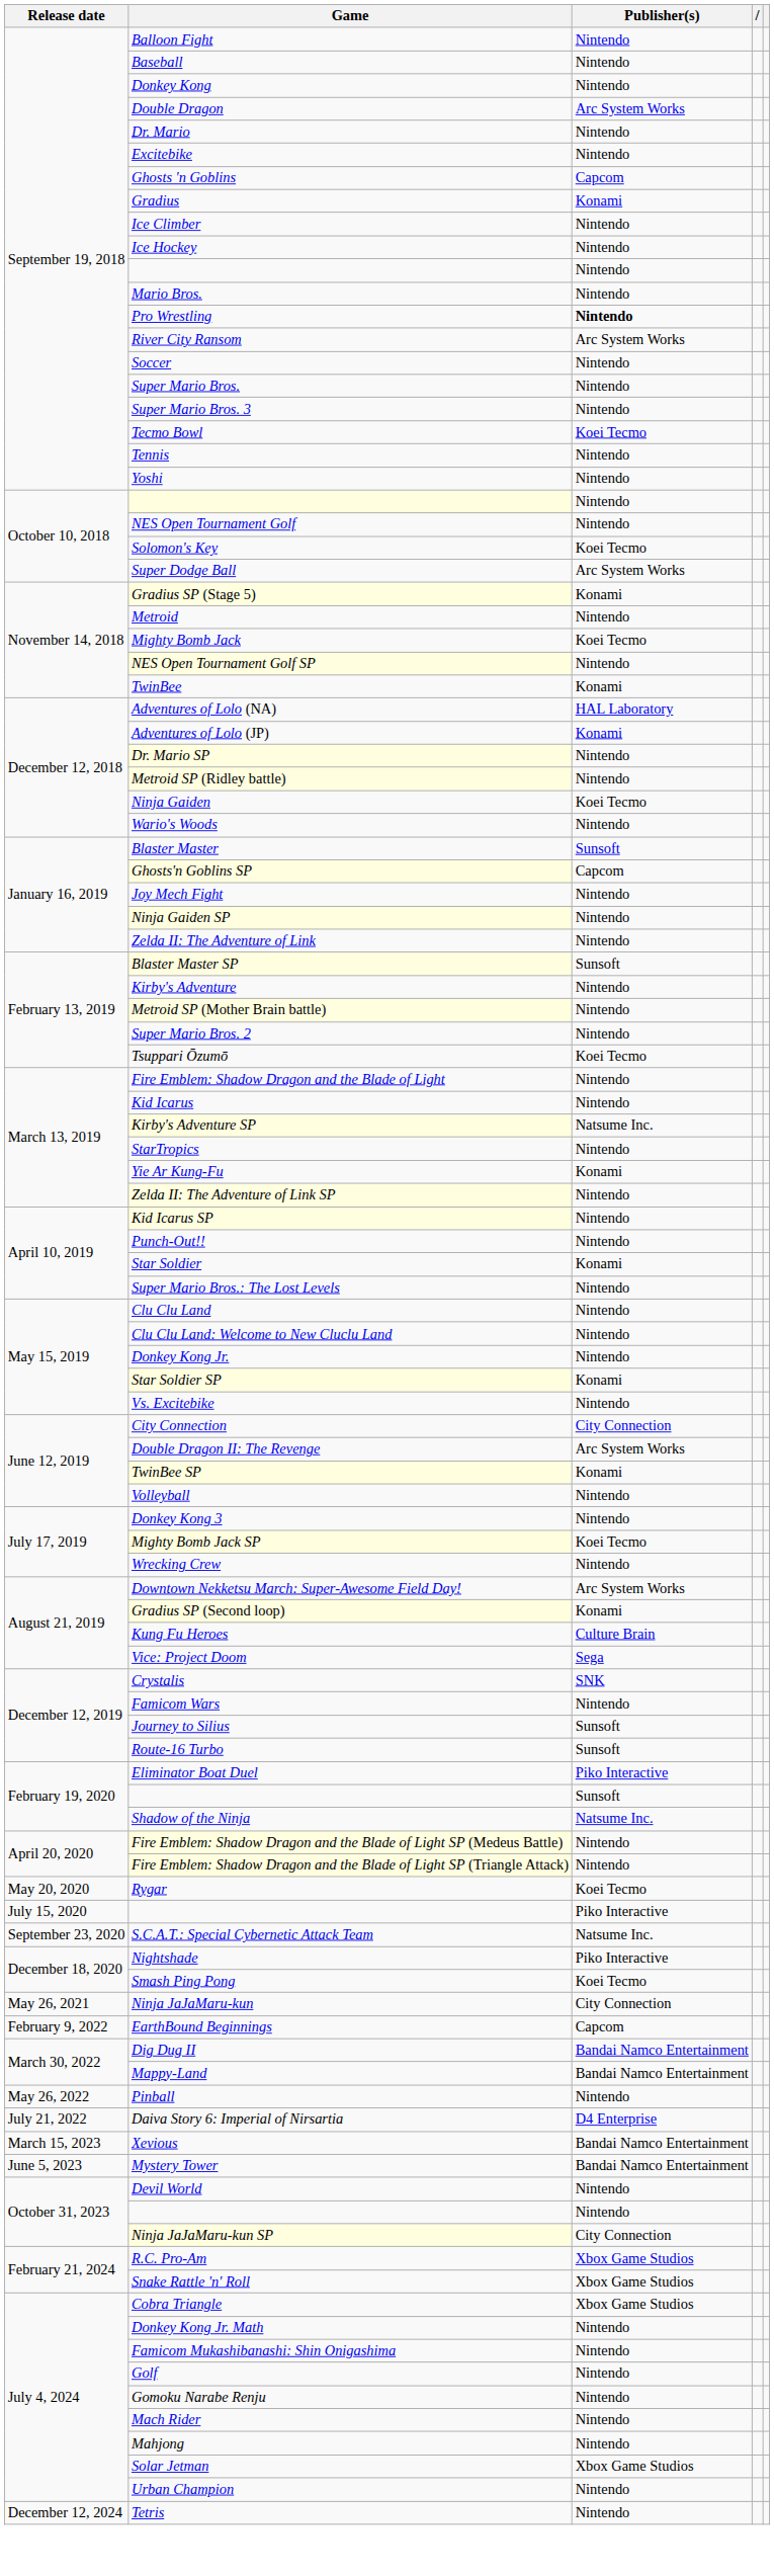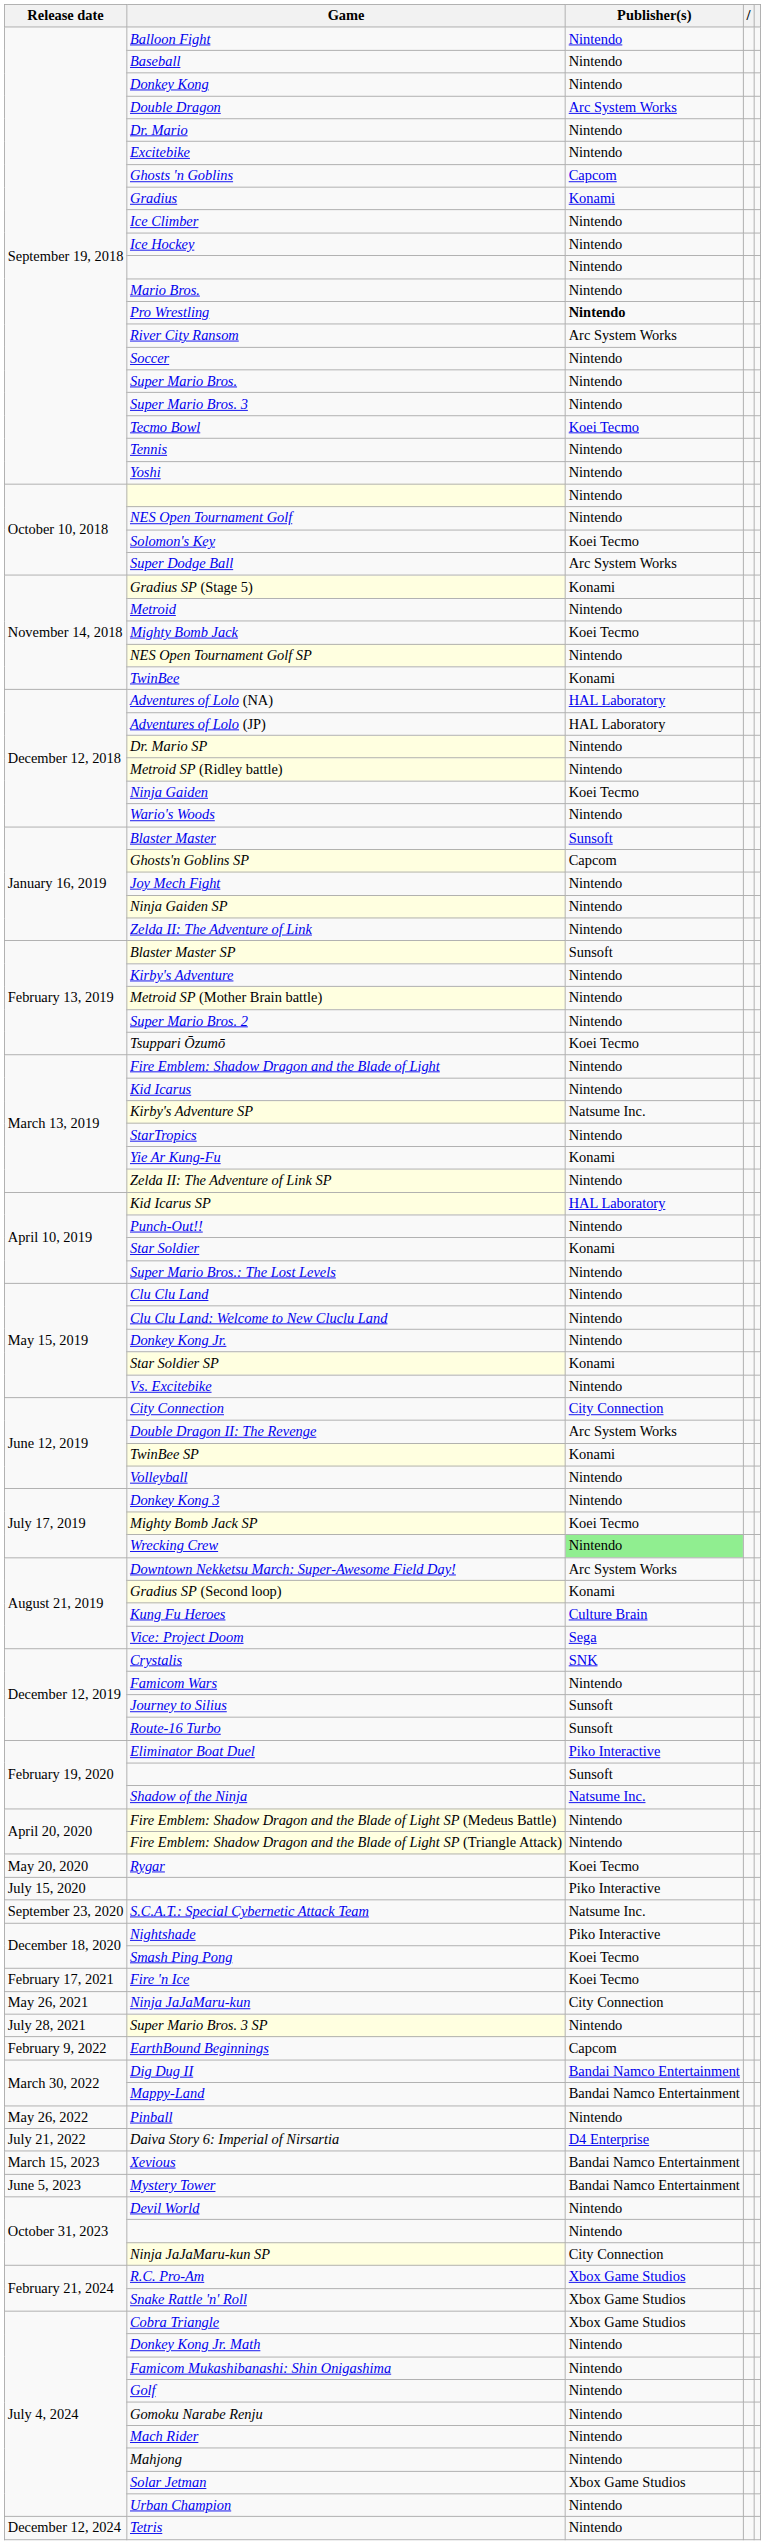 <table class="wikitable sortable">
 <tr>
 <th>Release date</th>
 <th>Game</th>
 <th>Publisher(s)</th>
 <th>/</th>
 <th></th>
 </tr>
 <tr>
 <td rowspan="20">September 19, 2018</td>
 <td><em><a href='#'>Balloon Fight</a></em></td>
 <td><a href='#'>Nintendo</a></td>
 <td></td>
 <td></td>
 </tr>
 <tr>
 <td><em><a href='#'>Baseball</a></em></td>
 <td>Nintendo</td>
 <td></td>
 <td></td>
 </tr>
 <tr>
 <td><em><a href='#'>Donkey Kong</a></em></td>
 <td>Nintendo</td>
 <td></td>
 <td></td>
 </tr>
 <tr>
 <td><em><a href='#'>Double Dragon</a></em></td>
 <td><a href='#'>Arc System Works</a></td>
 <td></td>
 <td></td>
 </tr>
 <tr>
 <td><em><a href='#'>Dr. Mario</a></em></td>
 <td>Nintendo</td>
 <td></td>
 <td></td>
 </tr>
 <tr>
 <td><em><a href='#'>Excitebike</a></em></td>
 <td>Nintendo</td>
 <td></td>
 <td></td>
 </tr>
 <tr>
 <td><em><a href='#'>Ghosts 'n Goblins</a></em></td>
 <td><a href='#'>Capcom</a></td>
 <td></td>
 <td></td>
 </tr>
 <tr>
 <td><em><a href='#'>Gradius</a></em></td>
 <td><a href='#'>Konami</a></td>
 <td></td>
 <td></td>
 </tr>
 <tr>
 <td><em><a href='#'>Ice Climber</a></em></td>
 <td>Nintendo</td>
 <td></td>
 <td></td>
 </tr>
 <tr>
 <td><em><a href='#'>Ice Hockey</a></em></td>
 <td>Nintendo</td>
 <td></td>
 <td></td>
 </tr>
 <tr>
 <td></td>
 <td>Nintendo</td>
 <td></td>
 <td></td>
 </tr>
 <tr>
 <td><em><a href='#'>Mario Bros.</a></em></td>
 <td>Nintendo</td>
 <td></td>
 <td></td>
 </tr>
 <tr>
 <td><em><a href='#'>Pro Wrestling</a></em></td>
 <td><strong>Nintendo</strong></td>
 <td></td>
 <td></td>
 </tr>
 <tr>
 <td><em><a href='#'>River City Ransom</a></em></td>
 <td>Arc System Works</td>
 <td></td>
 <td></td>
 </tr>
 <tr>
 <td><em><a href='#'>Soccer</a></em></td>
 <td>Nintendo</td>
 <td></td>
 <td></td>
 </tr>
 <tr>
 <td><em><a href='#'>Super Mario Bros.</a></em></td>
 <td>Nintendo</td>
 <td></td>
 <td></td>
 </tr>
 <tr>
 <td><em><a href='#'>Super Mario Bros. 3</a></em></td>
 <td>Nintendo</td>
 <td></td>
 <td></td>
 </tr>
 <tr>
 <td><em><a href='#'>Tecmo Bowl</a></em></td>
 <td><a href='#'>Koei Tecmo</a></td>
 <td></td>
 <td></td>
 </tr>
 <tr>
 <td><em><a href='#'>Tennis</a></em></td>
 <td>Nintendo</td>
 <td></td>
 <td></td>
 </tr>
 <tr>
 <td><em><a href='#'>Yoshi</a></em></td>
 <td>Nintendo</td>
 <td></td>
 <td></td>
 </tr>
 <tr>
 <td rowspan="4">October 10, 2018</td>
 <td style="background-color:lightyellow"></td>
 <td>Nintendo</td>
 <td></td>
 <td></td>
 </tr>
 <tr>
 <td><em><a href='#'>NES Open Tournament Golf</a></em></td>
 <td>Nintendo</td>
 <td></td>
 <td></td>
 </tr>
 <tr>
 <td><em><a href='#'>Solomon's Key</a></em></td>
 <td>Koei Tecmo</td>
 <td></td>
 <td></td>
 </tr>
 <tr>
 <td><em><a href='#'>Super Dodge Ball</a></em></td>
 <td>Arc System Works</td>
 <td></td>
 <td></td>
 </tr>
 <tr>
 <td rowspan="5">November 14, 2018</td>
 <td style="background-color:lightyellow"><em>Gradius SP</em> (Stage 5)</td>
 <td>Konami</td>
 <td></td>
 <td></td>
 </tr>
 <tr>
 <td><em><a href='#'>Metroid</a></em></td>
 <td>Nintendo</td>
 <td></td>
 <td></td>
 </tr>
 <tr>
 <td><em><a href='#'>Mighty Bomb Jack</a></em></td>
 <td>Koei Tecmo</td>
 <td></td>
 <td></td>
 </tr>
 <tr>
 <td style="background-color:lightyellow"><em>NES Open Tournament Golf SP</em></td>
 <td>Nintendo</td>
 <td></td>
 <td></td>
 </tr>
 <tr>
 <td><em><a href='#'>TwinBee</a></em></td>
 <td>Konami</td>
 <td></td>
 <td></td>
 </tr>
 <tr>
 <td rowspan="6">December 12, 2018</td>
 <td><em><a href='#'>Adventures of Lolo</a></em> (NA)</td>
 <td><a href='#'>HAL Laboratory</a></td>
 <td></td>
 <td></td>
 </tr>
 <tr>
 <td><em><a href='#'>Adventures of Lolo</a></em> (JP)</td>
-<td><a href='#'>Konami</a></td>
+<td>HAL Laboratory</td>
 <td></td>
 <td></td>
 </tr>
 <tr>
 <td style="background-color:lightyellow"><em>Dr. Mario SP</em></td>
 <td>Nintendo</td>
 <td></td>
 <td></td>
 </tr>
 <tr>
 <td style="background-color:lightyellow"><em>Metroid SP</em> (Ridley battle)</td>
 <td>Nintendo</td>
 <td></td>
 <td></td>
 </tr>
 <tr>
 <td><em><a href='#'>Ninja Gaiden</a></em></td>
 <td>Koei Tecmo</td>
 <td></td>
 <td></td>
 </tr>
 <tr>
 <td><em><a href='#'>Wario's Woods</a></em></td>
 <td>Nintendo</td>
 <td></td>
 <td></td>
 </tr>
 <tr>
 <td rowspan="5">January 16, 2019</td>
 <td><em><a href='#'>Blaster Master</a></em></td>
 <td><a href='#'>Sunsoft</a></td>
 <td></td>
 <td></td>
 </tr>
 <tr>
 <td style="background-color:lightyellow"><em>Ghosts'n Goblins SP</em></td>
 <td>Capcom</td>
 <td></td>
 <td></td>
 </tr>
 <tr>
 <td><em><a href='#'>Joy Mech Fight</a></em></td>
 <td>Nintendo</td>
 <td></td>
 <td></td>
 </tr>
 <tr>
 <td style="background-color:lightyellow"><em>Ninja Gaiden SP</em></td>
 <td>Nintendo</td>
 <td></td>
 <td></td>
 </tr>
 <tr>
 <td><em><a href='#'>Zelda II: The Adventure of Link</a></em></td>
 <td>Nintendo</td>
 <td></td>
 <td></td>
 </tr>
 <tr>
 <td rowspan="5">February 13, 2019</td>
 <td style="background-color:lightyellow"><em>Blaster Master SP</em></td>
 <td>Sunsoft</td>
 <td></td>
 <td></td>
 </tr>
 <tr>
 <td><em><a href='#'>Kirby's Adventure</a></em></td>
 <td>Nintendo</td>
 <td></td>
 <td></td>
 </tr>
 <tr>
 <td style="background-color:lightyellow"><em>Metroid SP</em> (Mother Brain battle)</td>
 <td>Nintendo</td>
 <td></td>
 <td></td>
 </tr>
 <tr>
 <td><em><a href='#'>Super Mario Bros. 2</a></em></td>
 <td>Nintendo</td>
 <td></td>
 <td></td>
 </tr>
 <tr>
 <td><em>Tsuppari Ōzumō</em></td>
 <td>Koei Tecmo</td>
 <td></td>
 <td></td>
 </tr>
 <tr>
 <td rowspan="6">March 13, 2019</td>
 <td><em><a href='#'>Fire Emblem: Shadow Dragon and the Blade of Light</a></em></td>
 <td>Nintendo</td>
 <td></td>
 <td></td>
 </tr>
 <tr>
 <td><em><a href='#'>Kid Icarus</a></em></td>
 <td>Nintendo</td>
 <td></td>
 <td></td>
 </tr>
 <tr>
 <td style="background-color:lightyellow"><em>Kirby's Adventure SP</em></td>
 <td>Natsume Inc.</td>
 <td></td>
 <td></td>
 </tr>
 <tr>
 <td><em><a href='#'>StarTropics</a></em></td>
 <td>Nintendo</td>
 <td></td>
 <td></td>
 </tr>
 <tr>
 <td><em><a href='#'>Yie Ar Kung-Fu</a></em></td>
 <td>Konami</td>
 <td></td>
 <td></td>
 </tr>
 <tr>
 <td style="background-color:lightyellow"><em>Zelda II: The Adventure of Link SP</em></td>
 <td>Nintendo</td>
 <td></td>
 <td></td>
 </tr>
 <tr>
 <td rowspan="4">April 10, 2019</td>
 <td style="background-color:lightyellow"><em>Kid Icarus SP</em></td>
-<td>Nintendo</td>
+<td><a href='#'>HAL Laboratory</a></td>
 <td></td>
 <td></td>
 </tr>
 <tr>
 <td><em><a href='#'>Punch-Out!!</a></em></td>
 <td>Nintendo</td>
 <td></td>
 <td></td>
 </tr>
 <tr>
 <td><em><a href='#'>Star Soldier</a></em></td>
 <td>Konami</td>
 <td></td>
 <td></td>
 </tr>
 <tr>
 <td><em><a href='#'>Super Mario Bros.: The Lost Levels</a></em></td>
 <td>Nintendo</td>
 <td></td>
 <td></td>
 </tr>
 <tr>
 <td rowspan="5">May 15, 2019</td>
 <td><em><a href='#'>Clu Clu Land</a></em></td>
 <td>Nintendo</td>
 <td></td>
 <td></td>
 </tr>
 <tr>
 <td><em><a href='#'>Clu Clu Land: Welcome to New Cluclu Land</a></em></td>
 <td>Nintendo</td>
 <td></td>
 <td></td>
 </tr>
 <tr>
 <td><em><a href='#'>Donkey Kong Jr.</a></em></td>
 <td>Nintendo</td>
 <td></td>
 <td></td>
 </tr>
 <tr>
 <td style="background-color:lightyellow"><em>Star Soldier SP</em></td>
 <td>Konami</td>
 <td></td>
 <td></td>
 </tr>
 <tr>
 <td><em><a href='#'>Vs. Excitebike</a></em></td>
 <td>Nintendo</td>
 <td></td>
 <td></td>
 </tr>
 <tr>
 <td rowspan="4">June 12, 2019</td>
 <td><em><a href='#'>City Connection</a></em></td>
 <td><a href='#'>City Connection</a></td>
 <td></td>
 <td></td>
 </tr>
 <tr>
 <td><em><a href='#'>Double Dragon II: The Revenge</a></em></td>
 <td>Arc System Works</td>
 <td></td>
 <td></td>
 </tr>
 <tr>
 <td style="background-color:lightyellow"><em>TwinBee SP</em></td>
 <td>Konami</td>
 <td></td>
 <td></td>
 </tr>
 <tr>
 <td><em><a href='#'>Volleyball</a></em></td>
 <td>Nintendo</td>
 <td></td>
 <td></td>
 </tr>
 <tr>
 <td rowspan="3">July 17, 2019</td>
 <td><em><a href='#'>Donkey Kong 3</a></em></td>
 <td>Nintendo</td>
 <td></td>
 <td></td>
 </tr>
 <tr>
 <td style="background-color:lightyellow"><em>Mighty Bomb Jack SP</em></td>
 <td>Koei Tecmo</td>
 <td></td>
 <td></td>
 </tr>
 <tr>
 <td><em><a href='#'>Wrecking Crew</a></em></td>
-<td>Nintendo</td>
+<td style="background: lightgreen;">Nintendo</td>
 <td></td>
 <td></td>
 </tr>
 <tr>
 <td rowspan="4">August 21, 2019</td>
 <td><em><a href='#'>Downtown Nekketsu March: Super-Awesome Field Day!</a></em></td>
 <td>Arc System Works</td>
 <td></td>
 <td></td>
 </tr>
 <tr>
 <td style="background-color:lightyellow"><em>Gradius SP</em> (Second loop)</td>
 <td>Konami</td>
 <td></td>
 <td></td>
 </tr>
 <tr>
 <td><em><a href='#'>Kung Fu Heroes</a></em></td>
 <td><a href='#'>Culture Brain</a></td>
 <td></td>
 <td></td>
 </tr>
 <tr>
 <td><em><a href='#'>Vice: Project Doom</a></em></td>
 <td><a href='#'>Sega</a></td>
 <td></td>
 <td> </td>
 </tr>
 <tr>
 <td rowspan="4">December 12, 2019</td>
 <td><em><a href='#'>Crystalis</a></em></td>
 <td><a href='#'>SNK</a></td>
 <td></td>
 <td> </td>
 </tr>
 <tr>
 <td><em><a href='#'>Famicom Wars</a></em></td>
 <td>Nintendo</td>
 <td></td>
 <td></td>
 </tr>
 <tr>
 <td><em><a href='#'>Journey to Silius</a></em></td>
 <td>Sunsoft</td>
 <td></td>
 <td> </td>
 </tr>
 <tr>
 <td><em><a href='#'>Route-16 Turbo</a></em></td>
 <td>Sunsoft</td>
 <td></td>
 <td></td>
 </tr>
 <tr>
 <td rowspan="3">February 19, 2020</td>
 <td><em><a href='#'>Eliminator Boat Duel</a></em></td>
 <td><a href='#'>Piko Interactive</a></td>
 <td></td>
 <td></td>
 </tr>
 <tr>
 <td></td>
 <td>Sunsoft</td>
 <td> </td>
 <td></td>
 </tr>
 <tr>
 <td><em><a href='#'>Shadow of the Ninja</a></em></td>
 <td><a href='#'>Natsume Inc.</a></td>
 <td></td>
 <td></td>
 </tr>
 <tr>
 <td rowspan="2">April 20, 2020</td>
 <td style="background-color:lightyellow"><em>Fire Emblem: Shadow Dragon and the Blade of Light SP</em> (Medeus Battle)</td>
 <td>Nintendo</td>
 <td></td>
 <td></td>
 </tr>
 <tr>
 <td style="background-color:lightyellow"><em>Fire Emblem: Shadow Dragon and the Blade of Light SP</em> (Triangle Attack)</td>
 <td>Nintendo</td>
 <td></td>
 <td></td>
 </tr>
 <tr>
 <td>May 20, 2020</td>
 <td><em><a href='#'>Rygar</a></em></td>
 <td>Koei Tecmo</td>
 <td></td>
 <td></td>
 </tr>
 <tr>
 <td>July 15, 2020</td>
 <td></td>
 <td>Piko Interactive</td>
 <td></td>
 <td></td>
 </tr>
 <tr>
 <td>September 23, 2020</td>
 <td><em><a href='#'>S.C.A.T.: Special Cybernetic Attack Team</a></em></td>
 <td>Natsume Inc.</td>
 <td></td>
 <td></td>
 </tr>
 <tr>
 <td rowspan="2">December 18, 2020</td>
 <td><em><a href='#'>Nightshade</a></em></td>
 <td>Piko Interactive</td>
 <td></td>
 <td></td>
 </tr>
 <tr>
 <td><em><a href='#'>Smash Ping Pong</a></em></td>
 <td>Koei Tecmo</td>
 <td></td>
 <td></td>
 </tr>
 <tr>
+<td>February 17, 2021</td>
+<td><em><a href='#'>Fire 'n Ice</a></em></td>
+<td>Koei Tecmo</td>
+<td></td>
+<td></td>
+</tr>
+<tr>
 <td>May 26, 2021</td>
 <td><em><a href='#'>Ninja JaJaMaru-kun</a></em></td>
 <td>City Connection</td>
+<td></td>
+<td></td>
+</tr>
+<tr>
+<td>July 28, 2021</td>
+<td style="background-color:lightyellow"><em>Super Mario Bros. 3 SP</em></td>
+<td>Nintendo</td>
 <td></td>
 <td></td>
 </tr>
 <tr>
 <td>February 9, 2022</td>
 <td><em><a href='#'>EarthBound Beginnings</a></em></td>
 <td>Capcom</td>
 <td></td>
 <td></td>
 </tr>
 <tr>
 <td rowspan="2">March 30, 2022</td>
 <td><em><a href='#'>Dig Dug II</a></em></td>
 <td><a href='#'>Bandai Namco Entertainment</a></td>
 <td></td>
 <td></td>
 </tr>
 <tr>
 <td><em><a href='#'>Mappy-Land</a></em></td>
 <td>Bandai Namco Entertainment</td>
 <td></td>
 <td></td>
 </tr>
 <tr>
 <td>May 26, 2022</td>
 <td><em><a href='#'>Pinball</a></em></td>
 <td>Nintendo</td>
 <td></td>
 <td></td>
 </tr>
 <tr>
 <td>July 21, 2022</td>
 <td><em>Daiva Story 6: Imperial of Nirsartia</em></td>
 <td><a href='#'>D4 Enterprise</a></td>
 <td></td>
 <td></td>
 </tr>
 <tr>
 <td>March 15, 2023</td>
 <td><em><a href='#'>Xevious</a></em></td>
 <td>Bandai Namco Entertainment</td>
 <td></td>
 <td></td>
 </tr>
 <tr>
 <td>June 5, 2023</td>
 <td><em><a href='#'>Mystery Tower</a></em></td>
 <td>Bandai Namco Entertainment</td>
 <td></td>
 <td></td>
 </tr>
 <tr>
 <td rowspan="3">October 31, 2023</td>
 <td><em><a href='#'>Devil World</a></em></td>
 <td>Nintendo</td>
 <td></td>
 <td></td>
 </tr>
 <tr>
 <td></td>
 <td>Nintendo</td>
 <td></td>
 <td></td>
 </tr>
 <tr>
 <td style="background-color:lightyellow"><em>Ninja JaJaMaru-kun SP</em></td>
 <td>City Connection</td>
 <td></td>
 <td></td>
 </tr>
 <tr>
 <td rowspan="2">February 21, 2024</td>
 <td><em><a href='#'>R.C. Pro-Am</a></em></td>
 <td><a href='#'>Xbox Game Studios</a></td>
 <td></td>
 <td></td>
 </tr>
 <tr>
 <td><em><a href='#'>Snake Rattle 'n' Roll</a></em></td>
 <td>Xbox Game Studios</td>
 <td></td>
 <td></td>
 </tr>
 <tr>
 <td rowspan="9">July 4, 2024</td>
 <td><em><a href='#'>Cobra Triangle</a></em></td>
 <td>Xbox Game Studios</td>
 <td></td>
 <td></td>
 </tr>
 <tr>
 <td><em><a href='#'>Donkey Kong Jr. Math</a></em></td>
 <td>Nintendo</td>
 <td></td>
 <td></td>
 </tr>
 <tr>
 <td><em><a href='#'>Famicom Mukashibanashi: Shin Onigashima</a></em></td>
 <td>Nintendo</td>
 <td></td>
 <td></td>
 </tr>
 <tr>
 <td><em><a href='#'>Golf</a></em></td>
 <td>Nintendo</td>
 <td></td>
 <td></td>
 </tr>
 <tr>
 <td><em>Gomoku Narabe Renju</em></td>
 <td>Nintendo</td>
 <td></td>
 <td></td>
 </tr>
 <tr>
 <td><em><a href='#'>Mach Rider</a></em></td>
 <td>Nintendo</td>
 <td></td>
 <td></td>
 </tr>
 <tr>
 <td><em>Mahjong</em></td>
 <td>Nintendo</td>
 <td></td>
 <td></td>
 </tr>
 <tr>
 <td><em><a href='#'>Solar Jetman</a></em></td>
 <td>Xbox Game Studios</td>
 <td></td>
 <td></td>
 </tr>
 <tr>
 <td><em><a href='#'>Urban Champion</a></em></td>
 <td>Nintendo</td>
 <td></td>
 <td></td>
 </tr>
 <tr>
 <td>December 12, 2024</td>
 <td><em><a href='#'>Tetris</a></em></td>
 <td>Nintendo</td>
 <td></td>
 <td></td>
 </tr>
 </table>
